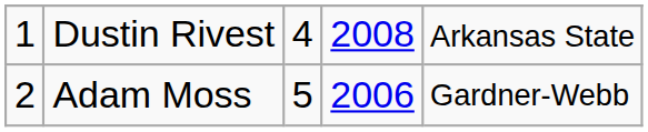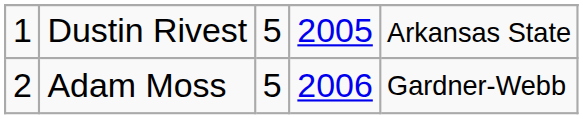 <table class="wikitable">
 <tr>
 </tr>
 <tr>
 <td>1</td>
 <td>Dustin Rivest</td>
-<td>4</td>
-<td><a href='#'>2008</a></td>
+<td>5</td>
+<td><a href='#'>2005</a></td>
 <td style="font-size:80%;">Arkansas State</td>
 </tr>
 <tr>
 <td>2</td>
 <td>Adam Moss</td>
 <td>5</td>
 <td><a href='#'>2006</a></td>
 <td style="font-size:80%;">Gardner-Webb</td>
 </tr>
 </table>
